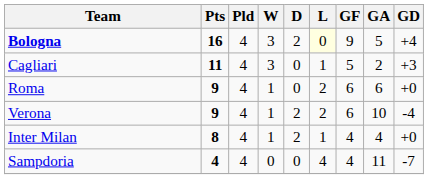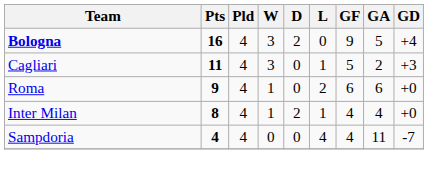 <table class="wikitable" style="text-align: center;">
 <tr>
 <th width="200">Team</th>
 <th width="20" abbr="Points">Pts</th>
 <th width="20" abbr="Played">Pld</th>
 <th width="20" abbr="Won">W</th>
 <th width="20" abbr="Drawn">D</th>
 <th width="20" abbr="Lost">L</th>
 <th width="20" abbr="Goals for">GF</th>
 <th width="20" abbr="Goals against">GA</th>
 <th width="20" abbr="Goal difference">GD</th>
 </tr>
 <tr>
 <td style="text-align:left;"><strong><a href='#'>Bologna</a></strong></td>
 <td><strong>16</strong></td>
 <td>4</td>
 <td>3</td>
 <td>2</td>
-<td style="background: lightyellow;">0</td>
+<td>0</td>
 <td>9</td>
 <td>5</td>
 <td>+4</td>
 </tr>
 <tr>
 <td style="text-align:left;"><a href='#'>Cagliari</a></td>
 <td><strong>11</strong></td>
 <td>4</td>
 <td>3</td>
 <td>0</td>
 <td>1</td>
 <td>5</td>
 <td>2</td>
 <td>+3</td>
 </tr>
 <tr>
 <td style="text-align:left;"><a href='#'>Roma</a></td>
 <td><strong>9</strong></td>
 <td>4</td>
 <td>1</td>
 <td>0</td>
 <td>2</td>
 <td>6</td>
 <td>6</td>
 <td>+0</td>
 </tr>
 <tr>
-<td style="text-align:left;"><a href='#'>Verona</a></td>
-<td><strong>9</strong></td>
-<td>4</td>
-<td>1</td>
-<td>2</td>
-<td>2</td>
-<td>6</td>
-<td>10</td>
-<td>-4</td>
-</tr>
-<tr>
 <td style="text-align:left;"><a href='#'>Inter Milan</a></td>
 <td><strong>8</strong></td>
 <td>4</td>
 <td>1</td>
 <td>2</td>
 <td>1</td>
 <td>4</td>
 <td>4</td>
 <td>+0</td>
 </tr>
 <tr>
 <td style="text-align:left;"><a href='#'>Sampdoria</a></td>
 <td><strong>4</strong></td>
 <td>4</td>
 <td>0</td>
 <td>0</td>
 <td>4</td>
 <td>4</td>
 <td>11</td>
 <td>-7</td>
 </tr>
 <tr>
 </tr>
 </table>
